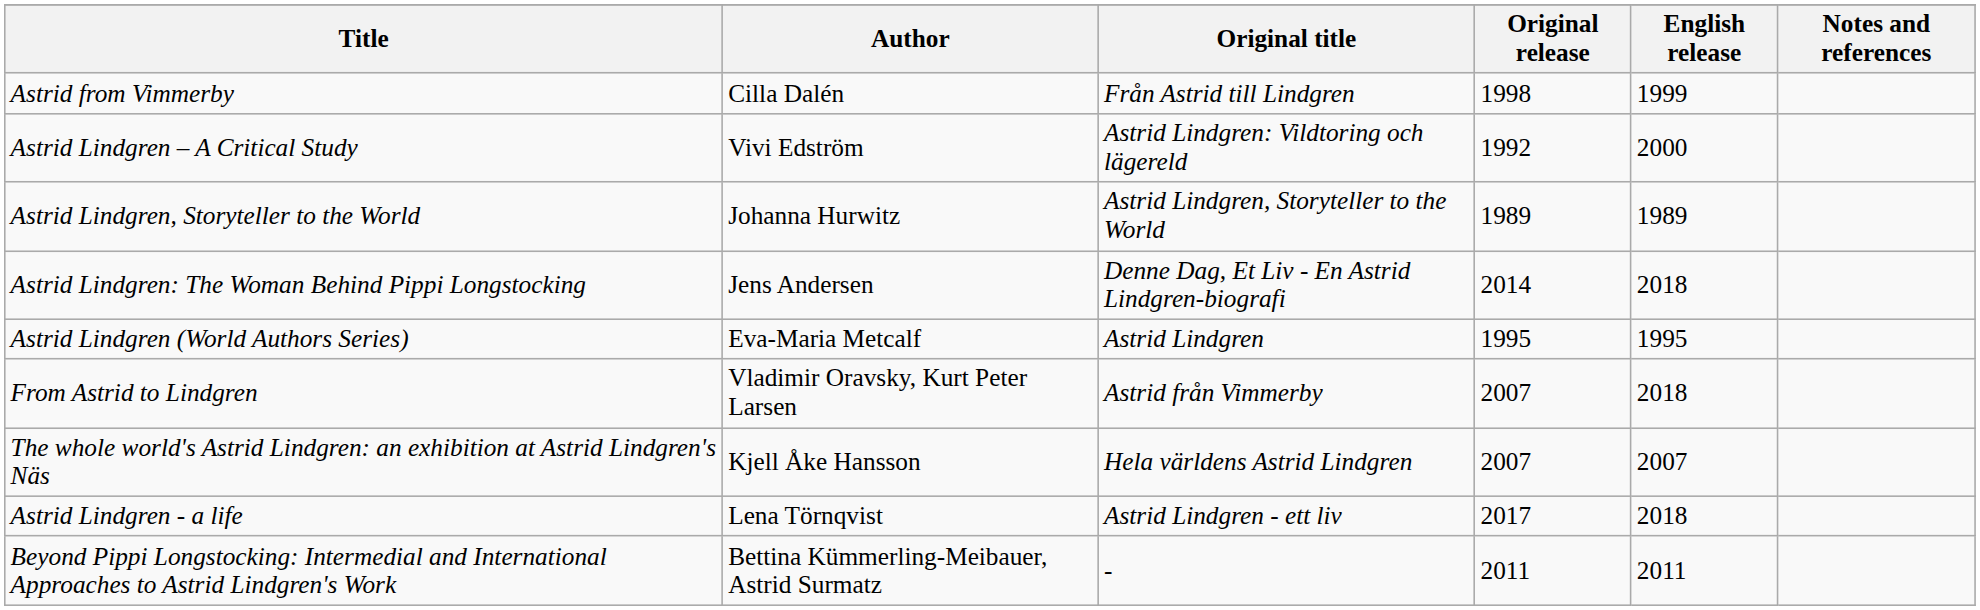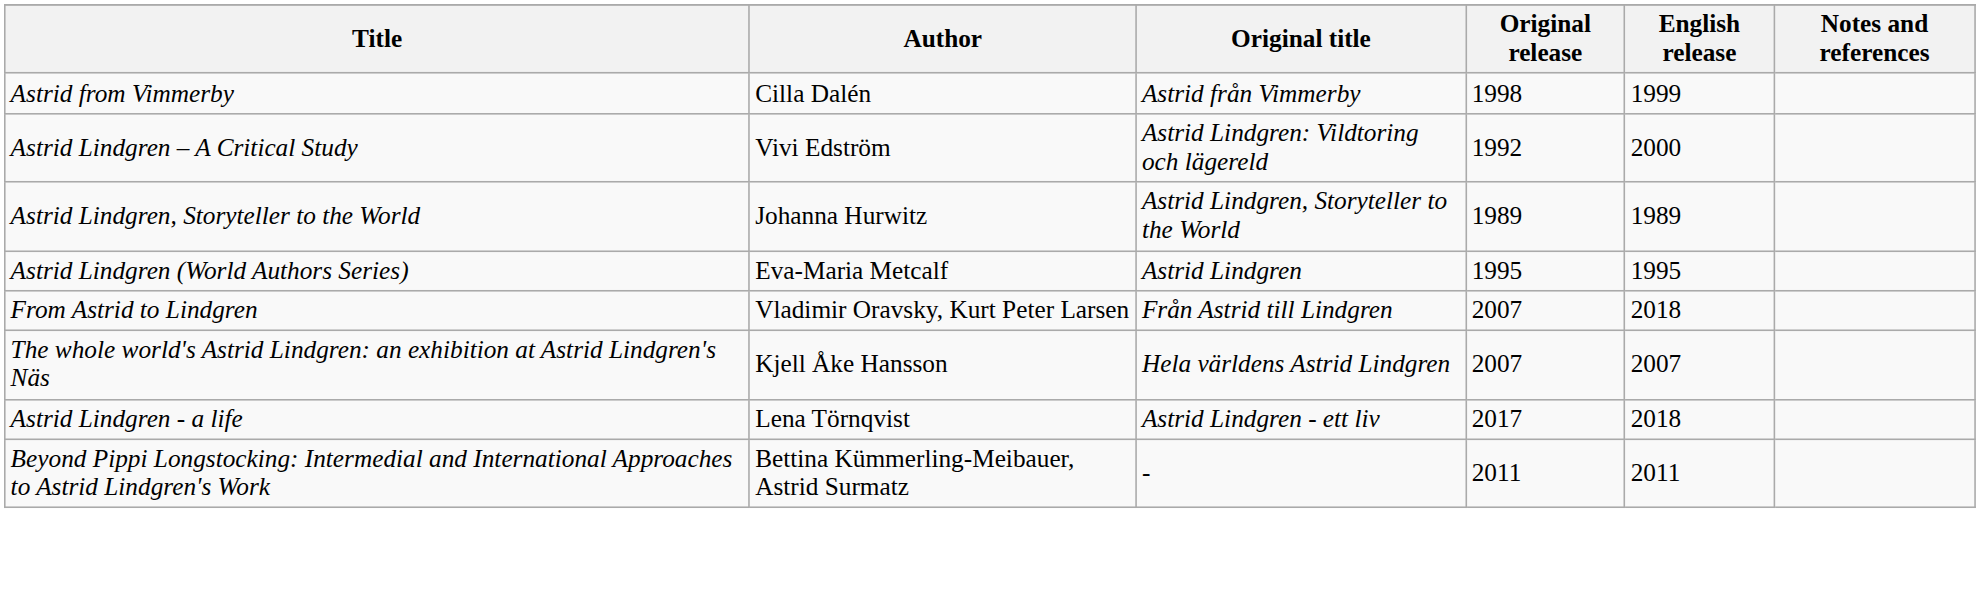 <table class="wikitable">
 <tr bgcolor="#CCCCCC" align="center">
 </tr>
 <tr>
 <th>Title</th>
 <th>Author</th>
 <th>Original title</th>
 <th>Original release</th>
 <th>English release</th>
 <th>Notes and references</th>
 </tr>
 <tr>
 <td><em>Astrid from Vimmerby</em></td>
 <td>Cilla Dalén</td>
-<td><em>Från Astrid till Lindgren</em></td>
+<td><em>Astrid från Vimmerby</em></td>
 <td>1998</td>
 <td>1999</td>
 <td></td>
 </tr>
 <tr>
 <td><em>Astrid Lindgren – A Critical Study</em></td>
 <td>Vivi Edström</td>
 <td><em>Astrid Lindgren: Vildtoring och lägereld</em></td>
 <td>1992</td>
 <td>2000</td>
 <td></td>
 </tr>
 <tr>
 <td><em>Astrid Lindgren, Storyteller to the World</em></td>
 <td>Johanna Hurwitz</td>
 <td><em>Astrid Lindgren, Storyteller to the World</em></td>
 <td>1989</td>
 <td>1989</td>
 <td></td>
 </tr>
 <tr>
-<td><em>Astrid Lindgren: The Woman Behind Pippi Longstocking</em></td>
-<td>Jens Andersen</td>
-<td><em>Denne Dag, Et Liv - En Astrid Lindgren-biografi</em></td>
-<td>2014</td>
-<td>2018</td>
-<td></td>
-</tr>
-<tr>
 <td><em>Astrid Lindgren (World Authors Series)</em></td>
 <td>Eva-Maria Metcalf</td>
 <td><em>Astrid Lindgren</em></td>
 <td>1995</td>
 <td>1995</td>
 <td></td>
 </tr>
 <tr>
 <td><em>From Astrid to Lindgren</em></td>
 <td>Vladimir Oravsky, Kurt Peter Larsen</td>
-<td><em>Astrid från Vimmerby</em></td>
+<td><em>Från Astrid till Lindgren</em></td>
 <td>2007</td>
 <td>2018</td>
 <td></td>
 </tr>
 <tr>
 <td><em>The whole world's Astrid Lindgren: an exhibition at Astrid Lindgren's Näs</em></td>
 <td>Kjell Åke Hansson</td>
 <td><em>Hela världens Astrid Lindgren</em></td>
 <td>2007</td>
 <td>2007</td>
 <td></td>
 </tr>
 <tr>
 <td><em>Astrid Lindgren - a life</em></td>
 <td>Lena Törnqvist</td>
 <td><em>Astrid Lindgren - ett liv</em></td>
 <td>2017</td>
 <td>2018</td>
 <td></td>
 </tr>
 <tr>
 <td><em>Beyond Pippi Longstocking: Intermedial and International Approaches to Astrid Lindgren's Work</em></td>
 <td>Bettina Kümmerling-Meibauer, Astrid Surmatz</td>
 <td>-</td>
 <td>2011</td>
 <td>2011</td>
 <td></td>
 </tr>
 </table>
